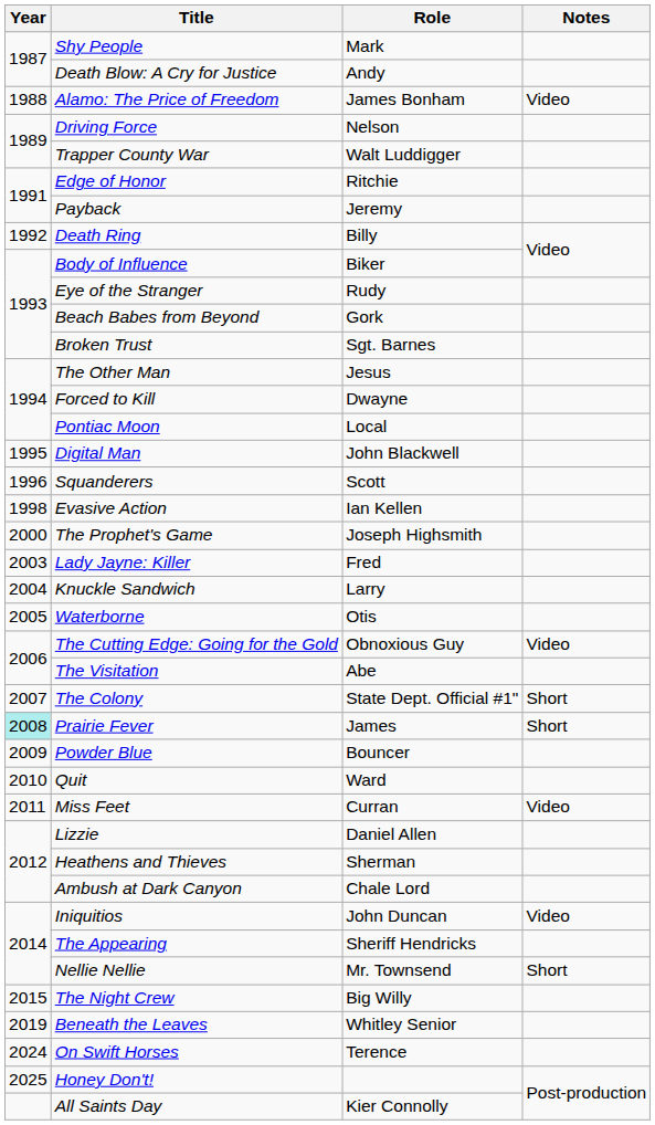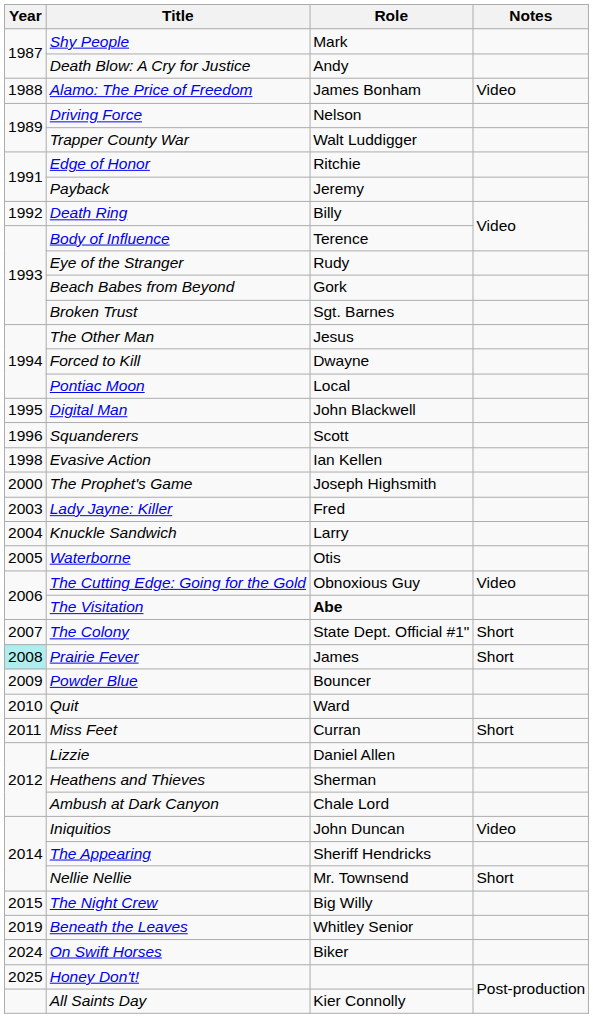 <table class="wikitable sortable plainrowheaders" style="white-space:nowrap">
 <tr>
 <th>Year</th>
 <th>Title</th>
 <th>Role</th>
 <th>Notes</th>
 </tr>
 <tr>
 <td rowspan="2">1987</td>
 <td><em><a href='#'>Shy People</a></em></td>
 <td>Mark</td>
 <td></td>
 </tr>
 <tr>
 <td><em>Death Blow: A Cry for Justice</em></td>
 <td>Andy</td>
 <td></td>
 </tr>
 <tr>
 <td>1988</td>
 <td><em><a href='#'>Alamo: The Price of Freedom</a></em></td>
 <td>James Bonham</td>
 <td>Video</td>
 </tr>
 <tr>
 <td rowspan="2">1989</td>
 <td><em><a href='#'>Driving Force</a></em></td>
 <td>Nelson</td>
 <td></td>
 </tr>
 <tr>
 <td><em>Trapper County War</em></td>
 <td>Walt Luddigger</td>
 <td></td>
 </tr>
 <tr>
 <td rowspan="2">1991</td>
 <td><em><a href='#'>Edge of Honor</a></em></td>
 <td>Ritchie</td>
 <td></td>
 </tr>
 <tr>
 <td><em>Payback</em></td>
 <td>Jeremy</td>
 <td></td>
 </tr>
 <tr>
 <td>1992</td>
 <td><em><a href='#'>Death Ring</a></em></td>
 <td>Billy</td>
 <td rowspan="2">Video</td>
 </tr>
 <tr>
 <td rowspan="4">1993</td>
 <td><em><a href='#'>Body of Influence</a></em></td>
-<td>Biker</td>
+<td>Terence</td>
 </tr>
 <tr>
 <td><em>Eye of the Stranger</em></td>
 <td>Rudy</td>
 <td></td>
 </tr>
 <tr>
 <td><em>Beach Babes from Beyond</em></td>
 <td>Gork</td>
 <td></td>
 </tr>
 <tr>
 <td><em>Broken Trust</em></td>
 <td>Sgt. Barnes</td>
 <td></td>
 </tr>
 <tr>
 <td rowspan="3">1994</td>
 <td><em>The Other Man</em></td>
 <td>Jesus</td>
 <td></td>
 </tr>
 <tr>
 <td><em>Forced to Kill</em></td>
 <td>Dwayne</td>
 <td></td>
 </tr>
 <tr>
 <td><em><a href='#'>Pontiac Moon</a></em></td>
 <td>Local</td>
 <td></td>
 </tr>
 <tr>
 <td>1995</td>
 <td><em><a href='#'>Digital Man</a></em></td>
 <td>John Blackwell</td>
 <td></td>
 </tr>
 <tr>
 <td>1996</td>
 <td><em>Squanderers</em></td>
 <td>Scott</td>
 <td></td>
 </tr>
 <tr>
 <td>1998</td>
 <td><em>Evasive Action</em></td>
 <td>Ian Kellen</td>
 <td></td>
 </tr>
 <tr>
 <td>2000</td>
 <td><em>The Prophet's Game</em></td>
 <td>Joseph Highsmith</td>
 <td></td>
 </tr>
 <tr>
 <td>2003</td>
 <td><em><a href='#'>Lady Jayne: Killer</a></em></td>
 <td>Fred</td>
 <td></td>
 </tr>
 <tr>
 <td>2004</td>
 <td><em>Knuckle Sandwich</em></td>
 <td>Larry</td>
 <td></td>
 </tr>
 <tr>
 <td>2005</td>
 <td><em><a href='#'>Waterborne</a></em></td>
 <td>Otis</td>
 <td></td>
 </tr>
 <tr>
 <td rowspan="2">2006</td>
 <td><em><a href='#'>The Cutting Edge: Going for the Gold</a></em></td>
 <td>Obnoxious Guy</td>
 <td>Video</td>
 </tr>
 <tr>
 <td><em><a href='#'>The Visitation</a></em></td>
-<td>Abe</td>
+<td><strong>Abe</strong></td>
 <td></td>
 </tr>
 <tr>
 <td>2007</td>
 <td><em><a href='#'>The Colony</a></em></td>
 <td>State Dept. Official #1"</td>
 <td>Short</td>
 </tr>
 <tr>
 <td style="background: paleturquoise;">2008</td>
 <td><em><a href='#'>Prairie Fever</a></em></td>
 <td>James</td>
 <td>Short</td>
 </tr>
 <tr>
 <td>2009</td>
 <td><em><a href='#'>Powder Blue</a></em></td>
 <td>Bouncer</td>
 <td></td>
 </tr>
 <tr>
 <td>2010</td>
 <td><em>Quit</em></td>
 <td>Ward</td>
 <td></td>
 </tr>
 <tr>
 <td>2011</td>
 <td><em>Miss Feet</em></td>
 <td>Curran</td>
-<td>Video</td>
+<td>Short</td>
 </tr>
 <tr>
 <td rowspan="3">2012</td>
 <td><em>Lizzie</em></td>
 <td>Daniel Allen</td>
 <td></td>
 </tr>
 <tr>
 <td><em>Heathens and Thieves</em></td>
 <td>Sherman</td>
 <td></td>
 </tr>
 <tr>
 <td><em>Ambush at Dark Canyon</em></td>
 <td>Chale Lord</td>
 <td></td>
 </tr>
 <tr>
 <td rowspan="3">2014</td>
 <td><em>Iniquitios</em></td>
 <td>John Duncan</td>
 <td>Video</td>
 </tr>
 <tr>
 <td><em><a href='#'>The Appearing</a></em></td>
 <td>Sheriff Hendricks</td>
 <td></td>
 </tr>
 <tr>
 <td><em>Nellie Nellie</em></td>
 <td>Mr. Townsend</td>
 <td>Short</td>
 </tr>
 <tr>
 <td>2015</td>
 <td><em><a href='#'>The Night Crew</a></em></td>
 <td>Big Willy</td>
 <td></td>
 </tr>
 <tr>
 <td>2019</td>
 <td><em><a href='#'>Beneath the Leaves</a></em></td>
 <td>Whitley Senior</td>
 <td></td>
 </tr>
 <tr>
 <td>2024</td>
 <td><em><a href='#'>On Swift Horses</a></em></td>
-<td>Terence</td>
+<td>Biker</td>
 <td></td>
 </tr>
 <tr>
 <td>2025</td>
 <td><em><a href='#'>Honey Don't!</a></em></td>
 <td></td>
 <td rowspan="2">Post-production</td>
 </tr>
 <tr>
 <td></td>
 <td><em>All Saints Day</em></td>
 <td>Kier Connolly</td>
 </tr>
 </table>
